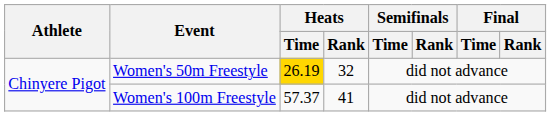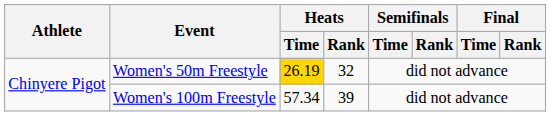 <table class=wikitable style="font-size:90%">
 <tr>
 <th rowspan="2">Athlete</th>
 <th rowspan="2">Event</th>
 <th colspan="2">Heats</th>
 <th colspan="2">Semifinals</th>
 <th colspan="2">Final</th>
 </tr>
 <tr>
 <th>Time</th>
 <th>Rank</th>
 <th>Time</th>
 <th>Rank</th>
 <th>Time</th>
 <th>Rank</th>
 </tr>
 <tr>
 <td rowspan="2"><a href='#'>Chinyere Pigot</a></td>
 <td><a href='#'>Women's 50m Freestyle</a></td>
 <td align=center style="background: gold;">26.19</td>
 <td align=center>32</td>
 <td align=center colspan=4>did not advance</td>
 </tr>
 <tr>
 <td><a href='#'>Women's 100m Freestyle</a></td>
-<td align=center>57.37</td>
-<td align=center>41</td>
+<td align=center>57.34</td>
+<td align=center>39</td>
 <td align=center colspan=4>did not advance</td>
 </tr>
 </table>
